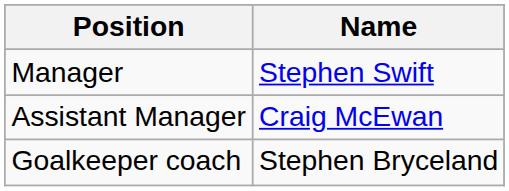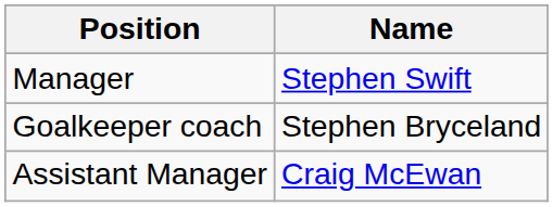 <table class="wikitable">
 <tr>
 <th>Position</th>
 <th>Name</th>
 </tr>
 <tr>
 <td>Manager</td>
 <td><a href='#'>Stephen Swift</a></td>
 </tr>
 <tr>
+<td>Goalkeeper coach</td>
+<td>Stephen Bryceland</td>
+</tr>
+<tr>
 <td>Assistant Manager</td>
 <td><a href='#'>Craig McEwan</a></td>
 </tr>
-<tr>
-<td>Goalkeeper coach</td>
-<td>Stephen Bryceland</td>
-</tr>
 </table>
